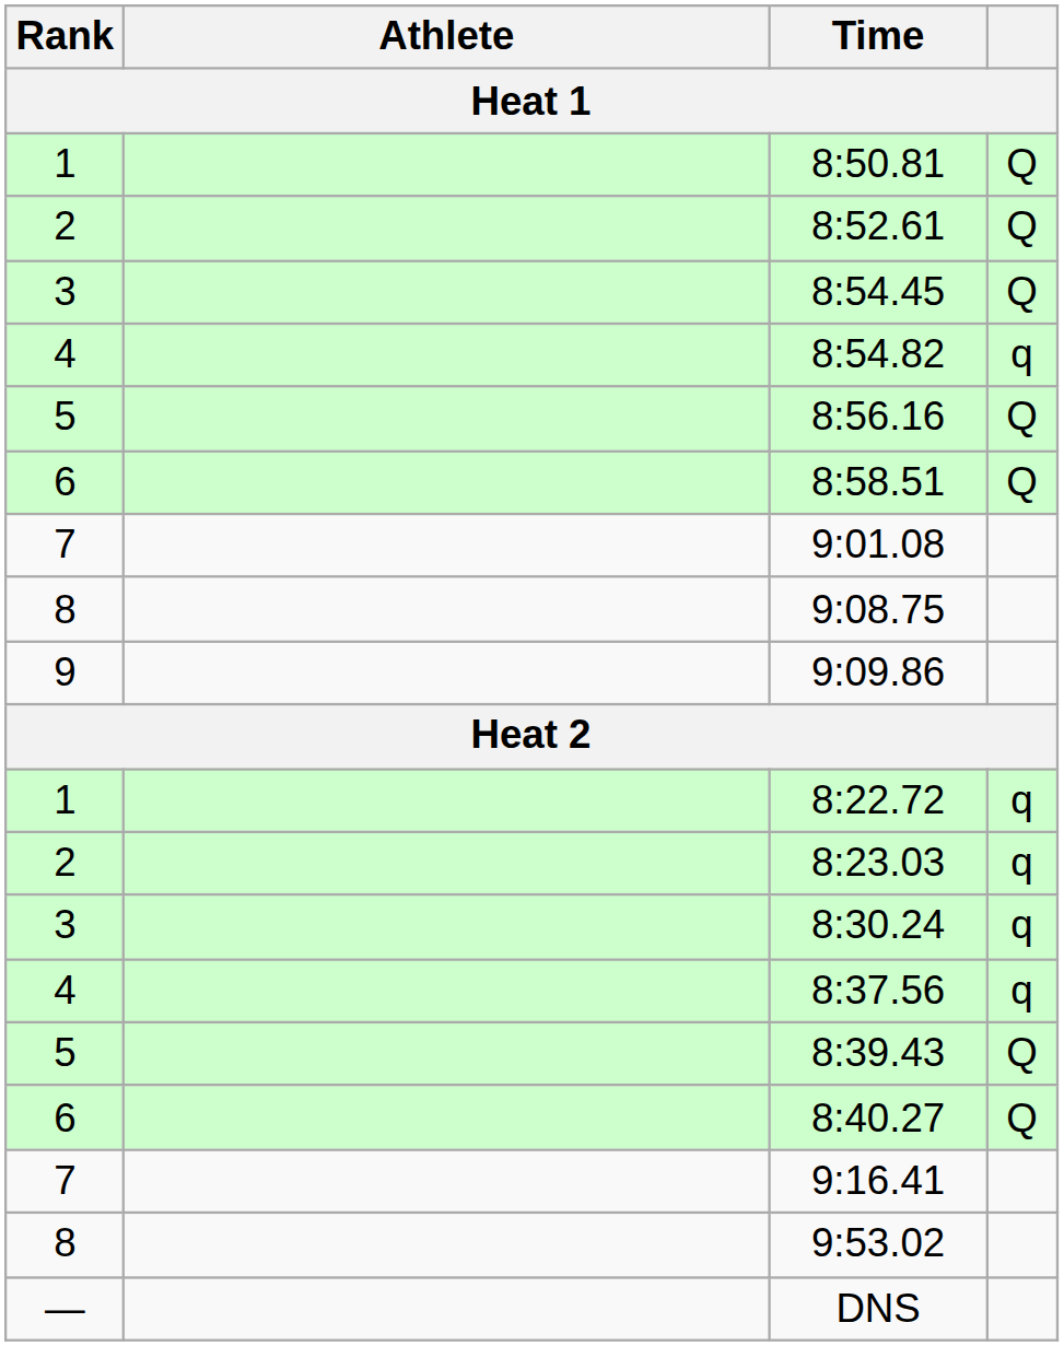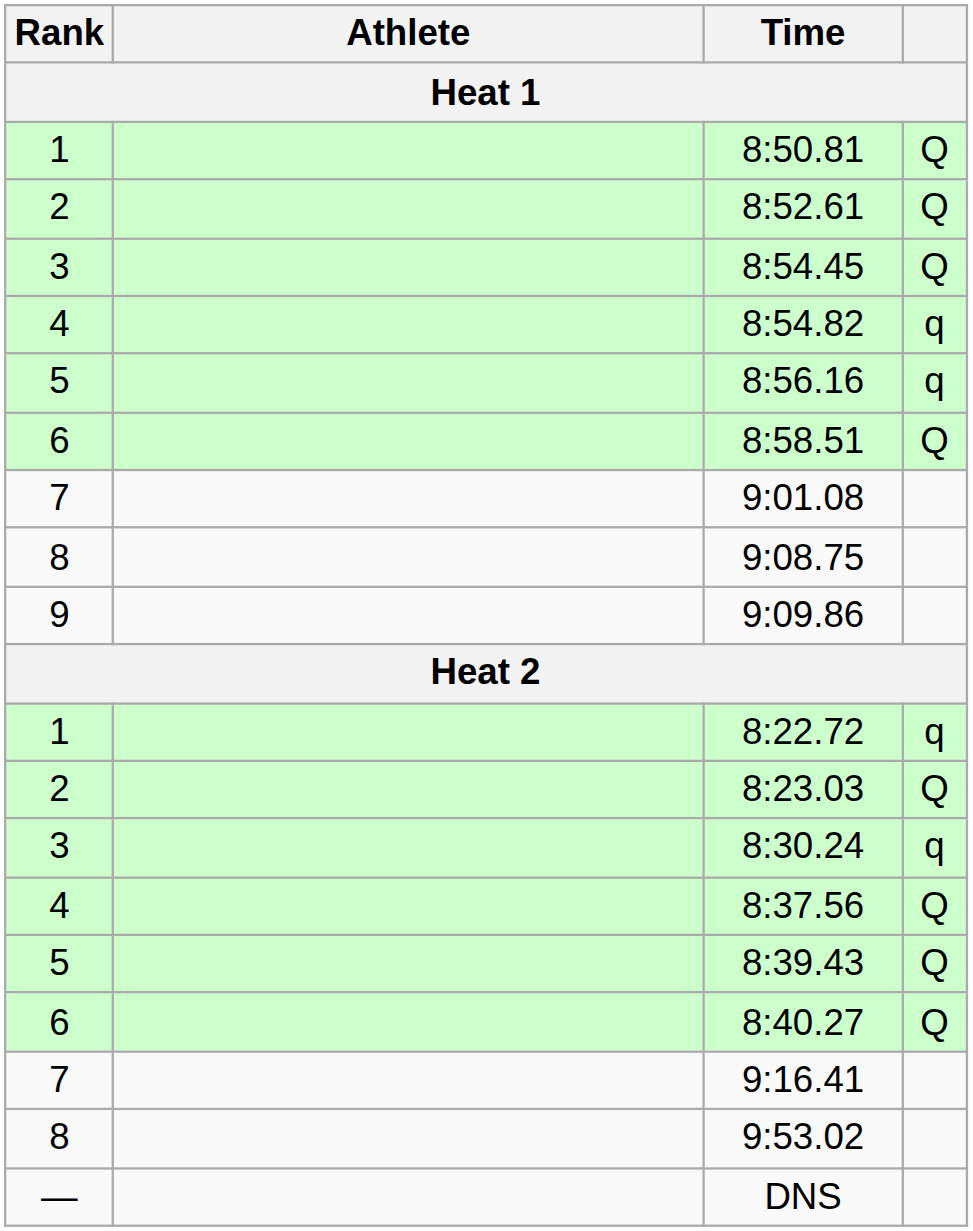 <table class=wikitable style="text-align:center">
 <tr>
 <th width=40>Rank</th>
 <th width=250>Athlete</th>
 <th width=80>Time</th>
 <th width=20></th>
 </tr>
 <tr>
 <th colspan=4>Heat 1</th>
 </tr>
 <tr bgcolor="ccffcc">
 <td>1</td>
 <td align=left></td>
 <td>8:50.81</td>
 <td>Q</td>
 </tr>
 <tr bgcolor="ccffcc">
 <td>2</td>
 <td align=left></td>
 <td>8:52.61</td>
 <td>Q</td>
 </tr>
 <tr bgcolor="ccffcc">
 <td>3</td>
 <td align=left></td>
 <td>8:54.45</td>
 <td>Q</td>
 </tr>
 <tr bgcolor="ccffcc">
 <td>4</td>
 <td align=left></td>
 <td>8:54.82</td>
 <td>q</td>
 </tr>
 <tr bgcolor="ccffcc">
 <td>5</td>
 <td align=left></td>
 <td>8:56.16</td>
-<td>Q</td>
+<td>q</td>
 </tr>
 <tr bgcolor="ccffcc">
 <td>6</td>
 <td align=left></td>
 <td>8:58.51</td>
 <td>Q</td>
 </tr>
 <tr>
 <td>7</td>
 <td align=left></td>
 <td>9:01.08</td>
 <td></td>
 </tr>
 <tr>
 <td>8</td>
 <td align=left></td>
 <td>9:08.75</td>
 <td></td>
 </tr>
 <tr>
 <td>9</td>
 <td align=left></td>
 <td>9:09.86</td>
 <td></td>
 </tr>
 <tr>
 <th colspan=4>Heat 2</th>
 </tr>
 <tr bgcolor="ccffcc">
 <td>1</td>
 <td align=left></td>
 <td>8:22.72</td>
 <td>q</td>
 </tr>
 <tr bgcolor="ccffcc">
 <td>2</td>
 <td align=left></td>
 <td>8:23.03</td>
-<td>q</td>
+<td>Q</td>
 </tr>
 <tr bgcolor="ccffcc">
 <td>3</td>
 <td align=left></td>
 <td>8:30.24</td>
 <td>q</td>
 </tr>
 <tr bgcolor="ccffcc">
 <td>4</td>
 <td align=left></td>
 <td>8:37.56</td>
-<td>q</td>
+<td>Q</td>
 </tr>
 <tr bgcolor="ccffcc">
 <td>5</td>
 <td align=left></td>
 <td>8:39.43</td>
 <td>Q</td>
 </tr>
 <tr bgcolor="ccffcc">
 <td>6</td>
 <td align=left></td>
 <td>8:40.27</td>
 <td>Q</td>
 </tr>
 <tr>
 <td>7</td>
 <td align=left></td>
 <td>9:16.41</td>
 <td></td>
 </tr>
 <tr>
 <td>8</td>
 <td align=left></td>
 <td>9:53.02</td>
 <td></td>
 </tr>
 <tr>
 <td>—</td>
 <td align=left></td>
 <td>DNS</td>
 <td></td>
 </tr>
 </table>
